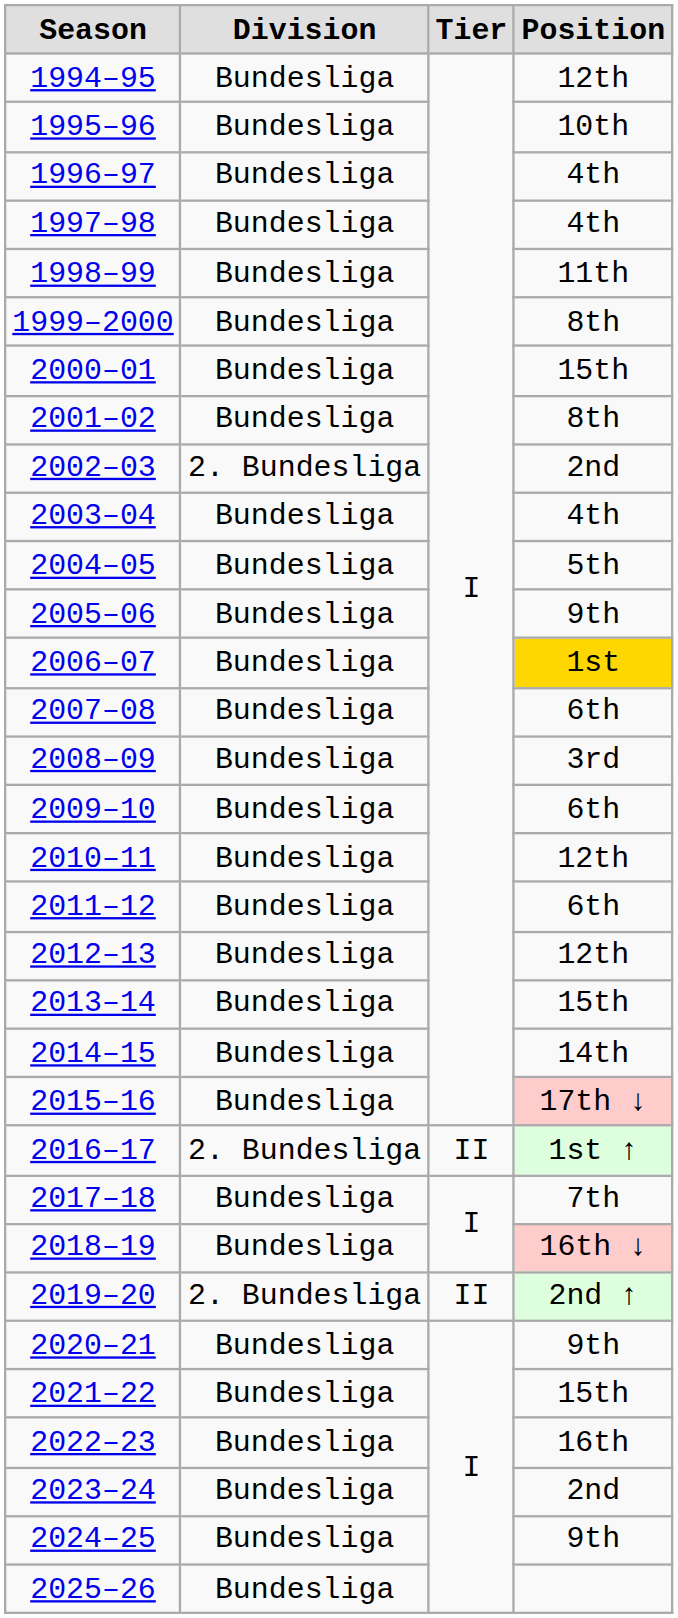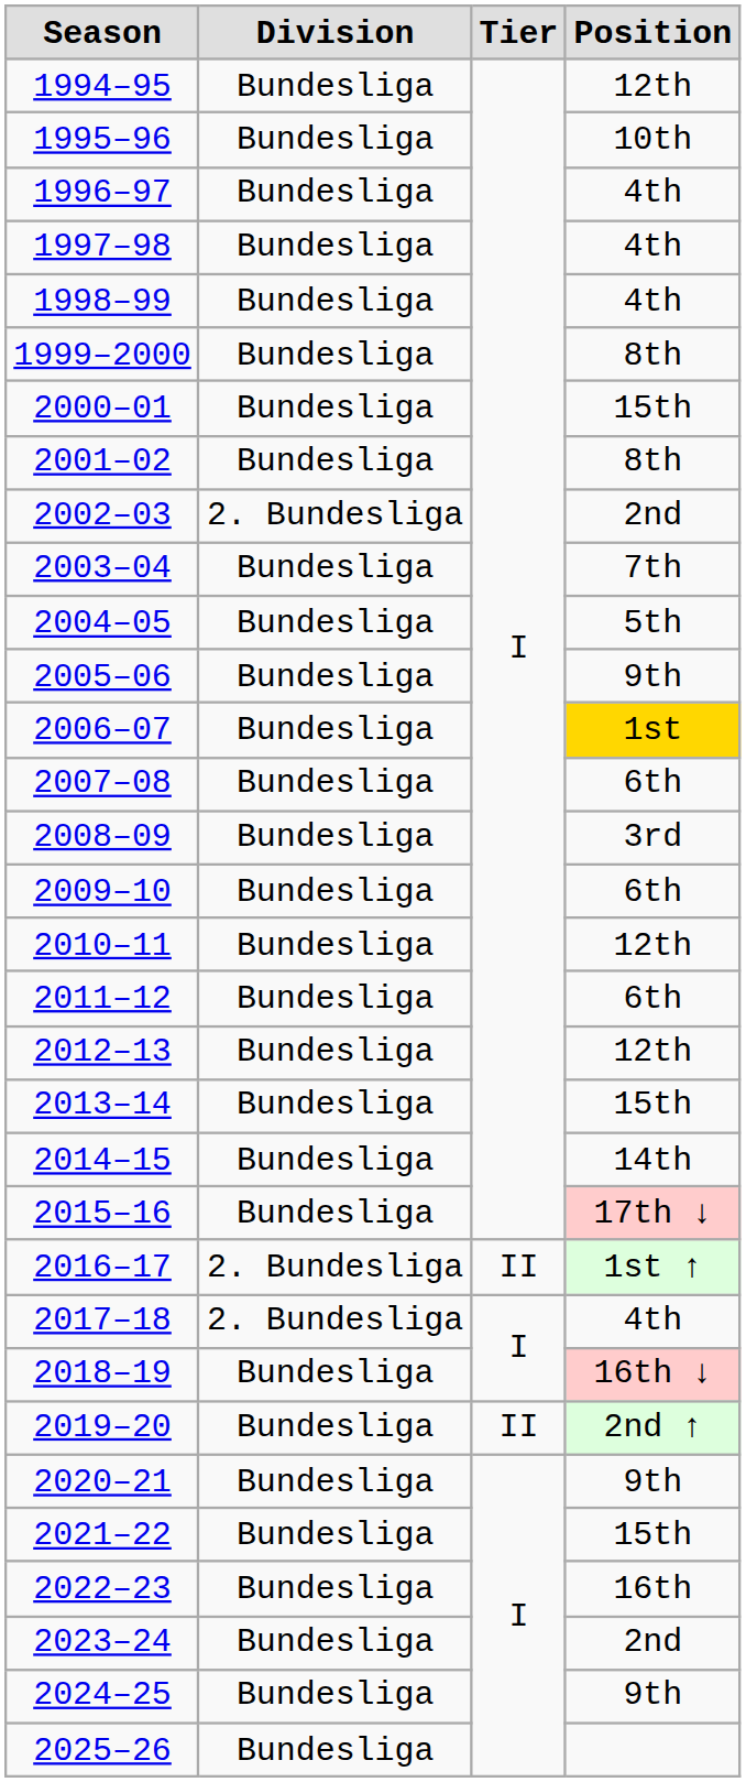 <table class="wikitable">
 <tr style="text-align:center; background:#dfdfdf;">
 <td><strong>Season</strong></td>
 <td><strong>Division</strong></td>
 <td><strong>Tier</strong></td>
 <td><strong>Position</strong></td>
 </tr>
 <tr style="text-align:center;">
 <td><a href='#'>1994–95</a></td>
 <td>Bundesliga</td>
 <td rowspan="22">I</td>
 <td>12th</td>
 </tr>
 <tr style="text-align:center;">
 <td><a href='#'>1995–96</a></td>
 <td>Bundesliga</td>
 <td>10th</td>
 </tr>
 <tr style="text-align:center;">
 <td><a href='#'>1996–97</a></td>
 <td>Bundesliga</td>
 <td>4th</td>
 </tr>
 <tr style="text-align:center;">
 <td><a href='#'>1997–98</a></td>
 <td>Bundesliga</td>
 <td>4th</td>
 </tr>
 <tr style="text-align:center;">
 <td><a href='#'>1998–99</a></td>
 <td>Bundesliga</td>
-<td>11th</td>
+<td>4th</td>
 </tr>
 <tr style="text-align:center;">
 <td><a href='#'>1999–2000</a></td>
 <td>Bundesliga</td>
 <td>8th</td>
 </tr>
 <tr style="text-align:center;">
 <td><a href='#'>2000–01</a></td>
 <td>Bundesliga</td>
 <td>15th</td>
 </tr>
 <tr style="text-align:center;">
 <td><a href='#'>2001–02</a></td>
 <td>Bundesliga</td>
 <td>8th</td>
 </tr>
 <tr style="text-align:center;">
 <td><a href='#'>2002–03</a></td>
 <td>2. Bundesliga</td>
 <td>2nd</td>
 </tr>
 <tr style="text-align:center;">
 <td><a href='#'>2003–04</a></td>
 <td>Bundesliga</td>
-<td>4th</td>
+<td>7th</td>
 </tr>
 <tr style="text-align:center;">
 <td><a href='#'>2004–05</a></td>
 <td>Bundesliga</td>
 <td>5th</td>
 </tr>
 <tr style="text-align:center;">
 <td><a href='#'>2005–06</a></td>
 <td>Bundesliga</td>
 <td>9th</td>
 </tr>
 <tr style="text-align:center;">
 <td><a href='#'>2006–07</a></td>
 <td>Bundesliga</td>
 <td style="background:gold">1st</td>
 </tr>
 <tr style="text-align:center;">
 <td><a href='#'>2007–08</a></td>
 <td>Bundesliga</td>
 <td>6th</td>
 </tr>
 <tr style="text-align:center;">
 <td><a href='#'>2008–09</a></td>
 <td>Bundesliga</td>
 <td>3rd</td>
 </tr>
 <tr style="text-align:center;">
 <td><a href='#'>2009–10</a></td>
 <td>Bundesliga</td>
 <td>6th</td>
 </tr>
 <tr style="text-align:center;">
 <td><a href='#'>2010–11</a></td>
 <td>Bundesliga</td>
 <td>12th</td>
 </tr>
 <tr style="text-align:center;">
 <td><a href='#'>2011–12</a></td>
 <td>Bundesliga</td>
 <td>6th</td>
 </tr>
 <tr style="text-align:center;">
 <td><a href='#'>2012–13</a></td>
 <td>Bundesliga</td>
 <td>12th</td>
 </tr>
 <tr style="text-align:center;">
 <td><a href='#'>2013–14</a></td>
 <td>Bundesliga</td>
 <td>15th</td>
 </tr>
 <tr style="text-align:center;">
 <td><a href='#'>2014–15</a></td>
 <td>Bundesliga</td>
 <td>14th</td>
 </tr>
 <tr style="text-align:center;">
 <td><a href='#'>2015–16</a></td>
 <td>Bundesliga</td>
 <td style="background:#ffcccc">17th ↓</td>
 </tr>
 <tr style="text-align:center;">
 <td><a href='#'>2016–17</a></td>
 <td>2. Bundesliga</td>
 <td>II</td>
 <td style="background:#ddffdd">1st ↑</td>
 </tr>
 <tr style="text-align:center;">
 <td><a href='#'>2017–18</a></td>
-<td>Bundesliga</td>
+<td>2. Bundesliga</td>
 <td rowspan="2">I</td>
-<td>7th</td>
+<td>4th</td>
 </tr>
 <tr style="text-align:center;">
 <td><a href='#'>2018–19</a></td>
 <td>Bundesliga</td>
 <td style="background:#ffcccc">16th ↓</td>
 </tr>
 <tr style="text-align:center;">
 <td><a href='#'>2019–20</a></td>
-<td>2. Bundesliga</td>
+<td>Bundesliga</td>
 <td>II</td>
 <td style="background:#ddffdd">2nd ↑</td>
 </tr>
 <tr style="text-align:center;">
 <td><a href='#'>2020–21</a></td>
 <td>Bundesliga</td>
 <td rowspan="6">I</td>
 <td>9th</td>
 </tr>
 <tr style="text-align:center;">
 <td><a href='#'>2021–22</a></td>
 <td>Bundesliga</td>
 <td>15th</td>
 </tr>
 <tr style="text-align:center;">
 <td><a href='#'>2022–23</a></td>
 <td>Bundesliga</td>
 <td>16th</td>
 </tr>
 <tr style="text-align:center;">
 <td><a href='#'>2023–24</a></td>
 <td>Bundesliga</td>
 <td>2nd</td>
 </tr>
 <tr style="text-align:center;">
 <td><a href='#'>2024–25</a></td>
 <td>Bundesliga</td>
 <td>9th</td>
 </tr>
 <tr style="text-align:center;">
 <td><a href='#'>2025–26</a></td>
 <td>Bundesliga</td>
 <td></td>
 </tr>
 </table>
